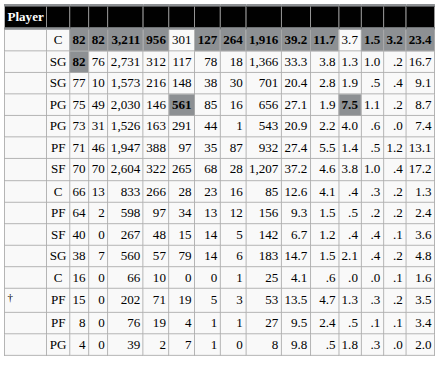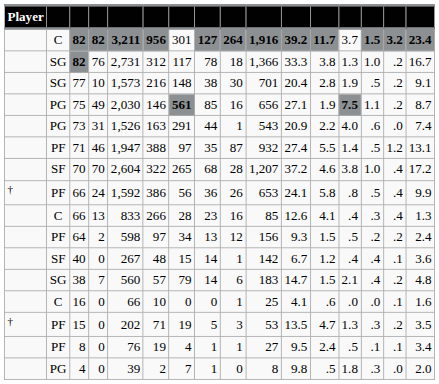 <table class="wikitable sortable" style="font-size: 95%; text-align:right;">
 <tr>
 <th style="background:#010101; color:#FFFFFF; border-top:#8D9093 3px solid; border-bottom:#8D9093 3px solid;">Player</th>
 <th style="background:#010101; color:#FFFFFF; border-top:#8D9093 3px solid; border-bottom:#8D9093 3px solid;"></th>
 <th style="background:#010101; color:#FFFFFF; border-top:#8D9093 3px solid; border-bottom:#8D9093 3px solid;"></th>
 <th style="background:#010101; color:#FFFFFF; border-top:#8D9093 3px solid; border-bottom:#8D9093 3px solid;"></th>
 <th style="background:#010101; color:#FFFFFF; border-top:#8D9093 3px solid; border-bottom:#8D9093 3px solid;"></th>
 <th style="background:#010101; color:#FFFFFF; border-top:#8D9093 3px solid; border-bottom:#8D9093 3px solid;"></th>
 <th style="background:#010101; color:#FFFFFF; border-top:#8D9093 3px solid; border-bottom:#8D9093 3px solid;"></th>
 <th style="background:#010101; color:#FFFFFF; border-top:#8D9093 3px solid; border-bottom:#8D9093 3px solid;"></th>
 <th style="background:#010101; color:#FFFFFF; border-top:#8D9093 3px solid; border-bottom:#8D9093 3px solid;"></th>
 <th style="background:#010101; color:#FFFFFF; border-top:#8D9093 3px solid; border-bottom:#8D9093 3px solid;"></th>
 <th style="background:#010101; color:#FFFFFF; border-top:#8D9093 3px solid; border-bottom:#8D9093 3px solid;"></th>
 <th style="background:#010101; color:#FFFFFF; border-top:#8D9093 3px solid; border-bottom:#8D9093 3px solid;"></th>
 <th style="background:#010101; color:#FFFFFF; border-top:#8D9093 3px solid; border-bottom:#8D9093 3px solid;"></th>
 <th style="background:#010101; color:#FFFFFF; border-top:#8D9093 3px solid; border-bottom:#8D9093 3px solid;"></th>
 <th style="background:#010101; color:#FFFFFF; border-top:#8D9093 3px solid; border-bottom:#8D9093 3px solid;"></th>
 <th style="background:#010101; color:#FFFFFF; border-top:#8D9093 3px solid; border-bottom:#8D9093 3px solid;"></th>
 </tr>
 <tr>
 <td style="text-align:left;"></td>
 <td style="text-align:center;">C</td>
 <td style="background:#8D9093; color:#010101;"><strong>82</strong></td>
 <td style="background:#8D9093; color:#010101;"><strong>82</strong></td>
 <td style="background:#8D9093; color:#010101;"><strong>3,211</strong></td>
 <td style="background:#8D9093; color:#010101;"><strong>956</strong></td>
 <td>301</td>
 <td style="background:#8D9093; color:#010101;"><strong>127</strong></td>
 <td style="background:#8D9093; color:#010101;"><strong>264</strong></td>
 <td style="background:#8D9093; color:#010101;"><strong>1,916</strong></td>
 <td style="background:#8D9093; color:#010101;"><strong>39.2</strong></td>
 <td style="background:#8D9093; color:#010101;"><strong>11.7</strong></td>
 <td>3.7</td>
 <td style="background:#8D9093; color:#010101;"><strong>1.5</strong></td>
 <td style="background:#8D9093; color:#010101;"><strong>3.2</strong></td>
 <td style="background:#8D9093; color:#010101;"><strong>23.4</strong></td>
 </tr>
 <tr>
 <td style="text-align:left;"></td>
 <td style="text-align:center;">SG</td>
 <td style="background:#8D9093; color:#010101;"><strong>82</strong></td>
 <td>76</td>
 <td>2,731</td>
 <td>312</td>
 <td>117</td>
 <td>78</td>
 <td>18</td>
 <td>1,366</td>
 <td>33.3</td>
 <td>3.8</td>
 <td>1.3</td>
 <td>1.0</td>
 <td>.2</td>
 <td>16.7</td>
 </tr>
 <tr>
 <td style="text-align:left;"></td>
 <td style="text-align:center;">SG</td>
 <td>77</td>
 <td>10</td>
 <td>1,573</td>
 <td>216</td>
 <td>148</td>
 <td>38</td>
 <td>30</td>
 <td>701</td>
 <td>20.4</td>
 <td>2.8</td>
 <td>1.9</td>
 <td>.5</td>
-<td>.4</td>
+<td>.2</td>
 <td>9.1</td>
 </tr>
 <tr>
 <td style="text-align:left;"></td>
 <td style="text-align:center;">PG</td>
 <td>75</td>
 <td>49</td>
 <td>2,030</td>
 <td>146</td>
 <td style="background:#8D9093; color:#010101;"><strong>561</strong></td>
 <td>85</td>
 <td>16</td>
 <td>656</td>
 <td>27.1</td>
 <td>1.9</td>
 <td style="background:#8D9093; color:#010101;"><strong>7.5</strong></td>
 <td>1.1</td>
 <td>.2</td>
 <td>8.7</td>
 </tr>
 <tr>
 <td style="text-align:left;"></td>
 <td style="text-align:center;">PG</td>
 <td>73</td>
 <td>31</td>
 <td>1,526</td>
 <td>163</td>
 <td>291</td>
 <td>44</td>
 <td>1</td>
 <td>543</td>
 <td>20.9</td>
 <td>2.2</td>
 <td>4.0</td>
 <td>.6</td>
 <td>.0</td>
 <td>7.4</td>
 </tr>
 <tr>
 <td style="text-align:left;"></td>
 <td style="text-align:center;">PF</td>
 <td>71</td>
 <td>46</td>
 <td>1,947</td>
 <td>388</td>
 <td>97</td>
 <td>35</td>
 <td>87</td>
 <td>932</td>
 <td>27.4</td>
 <td>5.5</td>
 <td>1.4</td>
 <td>.5</td>
 <td>1.2</td>
 <td>13.1</td>
 </tr>
 <tr>
 <td style="text-align:left;"></td>
 <td style="text-align:center;">SF</td>
 <td>70</td>
 <td>70</td>
 <td>2,604</td>
 <td>322</td>
 <td>265</td>
 <td>68</td>
 <td>28</td>
 <td>1,207</td>
 <td>37.2</td>
 <td>4.6</td>
 <td>3.8</td>
 <td>1.0</td>
 <td>.4</td>
 <td>17.2</td>
 </tr>
 <tr>
+<td style="text-align:left;"><sup>†</sup></td>
+<td style="text-align:center;">PF</td>
+<td>66</td>
+<td>24</td>
+<td>1,592</td>
+<td>386</td>
+<td>56</td>
+<td>36</td>
+<td>26</td>
+<td>653</td>
+<td>24.1</td>
+<td>5.8</td>
+<td>.8</td>
+<td>.5</td>
+<td>.4</td>
+<td>9.9</td>
+</tr>
+<tr>
 <td style="text-align:left;"></td>
 <td style="text-align:center;">C</td>
 <td>66</td>
 <td>13</td>
 <td>833</td>
 <td>266</td>
 <td>28</td>
 <td>23</td>
 <td>16</td>
 <td>85</td>
 <td>12.6</td>
 <td>4.1</td>
 <td>.4</td>
 <td>.3</td>
-<td>.2</td>
+<td>.4</td>
 <td>1.3</td>
 </tr>
 <tr>
 <td style="text-align:left;"></td>
 <td style="text-align:center;">PF</td>
 <td>64</td>
 <td>2</td>
 <td>598</td>
 <td>97</td>
 <td>34</td>
 <td>13</td>
 <td>12</td>
 <td>156</td>
 <td>9.3</td>
 <td>1.5</td>
 <td>.5</td>
 <td>.2</td>
 <td>.2</td>
 <td>2.4</td>
 </tr>
 <tr>
 <td style="text-align:left;"></td>
 <td style="text-align:center;">SF</td>
 <td>40</td>
 <td>0</td>
 <td>267</td>
 <td>48</td>
 <td>15</td>
 <td>14</td>
-<td>5</td>
+<td>1</td>
 <td>142</td>
 <td>6.7</td>
 <td>1.2</td>
 <td>.4</td>
 <td>.4</td>
 <td>.1</td>
 <td>3.6</td>
 </tr>
 <tr>
 <td style="text-align:left;"></td>
 <td style="text-align:center;">SG</td>
 <td>38</td>
 <td>7</td>
 <td>560</td>
 <td>57</td>
 <td>79</td>
 <td>14</td>
 <td>6</td>
 <td>183</td>
 <td>14.7</td>
 <td>1.5</td>
 <td>2.1</td>
 <td>.4</td>
 <td>.2</td>
 <td>4.8</td>
 </tr>
 <tr>
 <td style="text-align:left;"></td>
 <td style="text-align:center;">C</td>
 <td>16</td>
 <td>0</td>
 <td>66</td>
 <td>10</td>
 <td>0</td>
 <td>0</td>
 <td>1</td>
 <td>25</td>
 <td>4.1</td>
 <td>.6</td>
 <td>.0</td>
 <td>.0</td>
 <td>.1</td>
 <td>1.6</td>
 </tr>
 <tr>
 <td style="text-align:left;"><sup>†</sup></td>
 <td style="text-align:center;">PF</td>
 <td>15</td>
 <td>0</td>
 <td>202</td>
 <td>71</td>
 <td>19</td>
 <td>5</td>
 <td>3</td>
 <td>53</td>
 <td>13.5</td>
 <td>4.7</td>
 <td>1.3</td>
 <td>.3</td>
 <td>.2</td>
 <td>3.5</td>
 </tr>
 <tr>
 <td style="text-align:left;"></td>
 <td style="text-align:center;">PF</td>
 <td>8</td>
 <td>0</td>
 <td>76</td>
 <td>19</td>
 <td>4</td>
 <td>1</td>
 <td>1</td>
 <td>27</td>
 <td>9.5</td>
 <td>2.4</td>
 <td>.5</td>
 <td>.1</td>
 <td>.1</td>
 <td>3.4</td>
 </tr>
 <tr>
 <td style="text-align:left;"></td>
 <td style="text-align:center;">PG</td>
 <td>4</td>
 <td>0</td>
 <td>39</td>
 <td>2</td>
 <td>7</td>
 <td>1</td>
 <td>0</td>
 <td>8</td>
 <td>9.8</td>
 <td>.5</td>
 <td>1.8</td>
 <td>.3</td>
 <td>.0</td>
 <td>2.0</td>
 </tr>
 </table>
